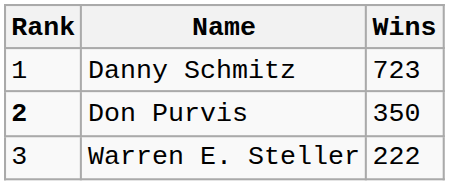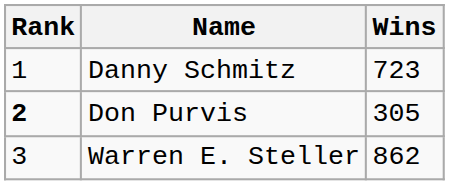 <table class="wikitable">
 <tr>
 <th>Rank</th>
 <th>Name</th>
 <th>Wins</th>
 </tr>
 <tr>
 <td>1</td>
 <td>Danny Schmitz</td>
 <td>723</td>
 </tr>
 <tr>
 <td><strong>2</strong></td>
 <td>Don Purvis</td>
-<td>350</td>
+<td>305</td>
 </tr>
 <tr>
 <td>3</td>
 <td>Warren E. Steller</td>
-<td>222</td>
+<td>862</td>
 </tr>
 </table>
